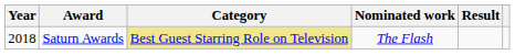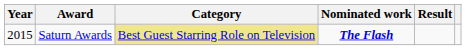 <table class="wikitable sortable plainrowheaders">
 <tr>
 <th>Year</th>
 <th>Award</th>
 <th>Category</th>
 <th>Nominated work</th>
 <th>Result</th>
 <th class="unsortable"></th>
 </tr>
 <tr>
-<td>2018</td>
+<td>2015</td>
 <td><a href='#'>Saturn Awards</a></td>
 <td style="background: khaki;"><a href='#'>Best Guest Starring Role on Television</a></td>
-<td style="text-align: center;"><em><a href='#'>The Flash</a></em></td>
+<td style="text-align: center;"><strong><em><a href='#'>The Flash</a></em></strong></td>
 <td></td>
 <td style="text-align: center;"></td>
 </tr>
 </table>
